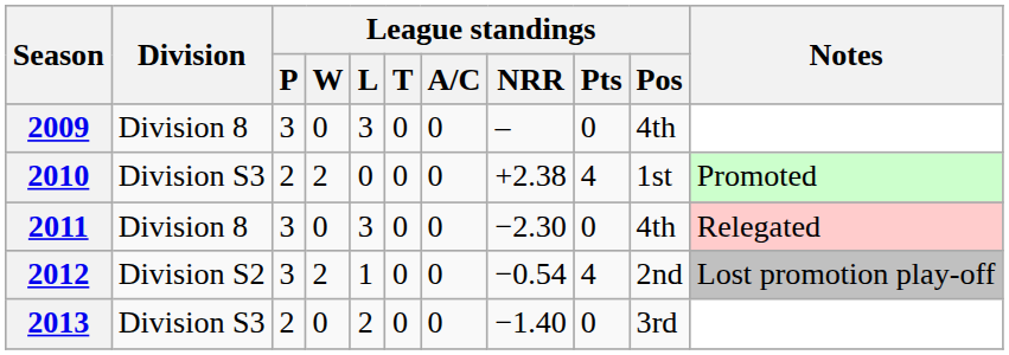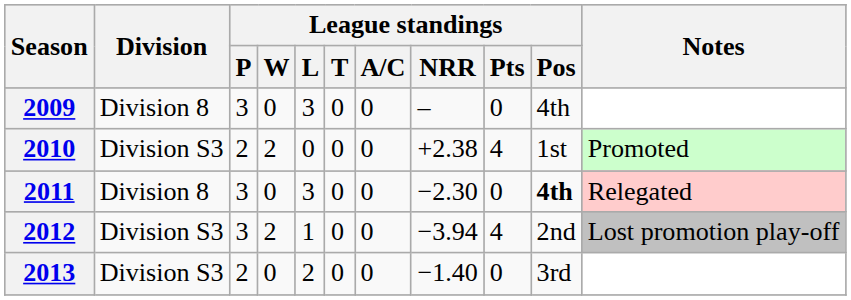 <table class="wikitable sortable">
 <tr>
 <th scope="col" rowspan="2">Season</th>
 <th scope="col" rowspan="2">Division</th>
 <th scope="col" colspan="8">League standings</th>
 <th scope="col" rowspan="2">Notes</th>
 </tr>
 <tr>
 <th scope="col">P</th>
 <th scope="col">W</th>
 <th scope="col">L</th>
 <th scope="col">T</th>
 <th scope="col">A/C</th>
 <th scope="col">NRR</th>
 <th scope="col">Pts</th>
 <th scope="col">Pos</th>
 </tr>
 <tr>
 <th scope="row"><a href='#'>2009</a></th>
 <td>Division 8</td>
 <td>3</td>
 <td>0</td>
 <td>3</td>
 <td>0</td>
 <td>0</td>
 <td>–</td>
 <td>0</td>
 <td>4th</td>
 <td style="background: white;"></td>
 </tr>
 <tr>
 <th scope="row"><a href='#'>2010</a></th>
 <td>Division S3</td>
 <td>2</td>
 <td>2</td>
 <td>0</td>
 <td>0</td>
 <td>0</td>
 <td>+2.38</td>
 <td>4</td>
 <td>1st</td>
 <td style="background: #cfc;">Promoted</td>
 </tr>
 <tr>
 <th scope="row"><a href='#'>2011</a></th>
 <td>Division 8</td>
 <td>3</td>
 <td>0</td>
 <td>3</td>
 <td>0</td>
 <td>0</td>
 <td>−2.30</td>
 <td>0</td>
-<td>4th</td>
+<td><strong>4th</strong></td>
 <td style="background: #ffcccc;">Relegated</td>
 </tr>
 <tr>
 <th scope="row"><a href='#'>2012</a></th>
-<td>Division S2</td>
+<td>Division S3</td>
 <td>3</td>
 <td>2</td>
 <td>1</td>
 <td>0</td>
 <td>0</td>
-<td>−0.54</td>
+<td>−3.94</td>
 <td>4</td>
 <td>2nd</td>
 <td style="background: silver;">Lost promotion play-off</td>
 </tr>
 <tr>
 <th scope="row"><a href='#'>2013</a></th>
 <td>Division S3</td>
 <td>2</td>
 <td>0</td>
 <td>2</td>
 <td>0</td>
 <td>0</td>
 <td>−1.40</td>
 <td>0</td>
 <td>3rd</td>
 <td style="background: white;"></td>
 </tr>
 </table>
